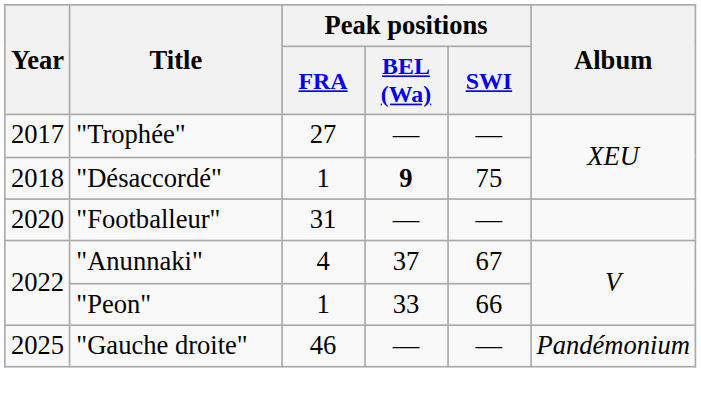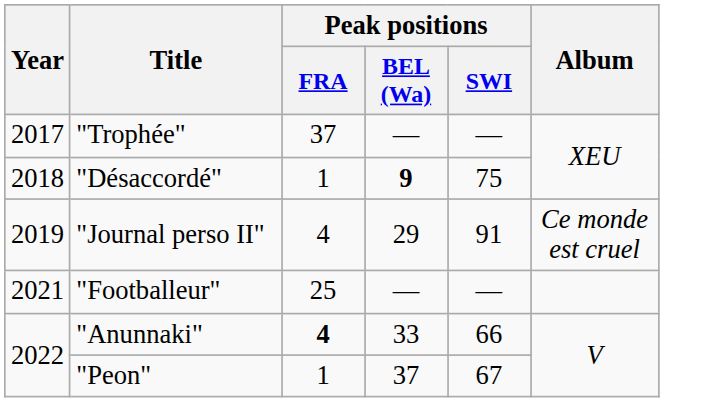 <table class="wikitable">
 <tr>
 <th align="center" rowspan="2" width="10">Year</th>
 <th align="center" rowspan="2" width="120">Title</th>
 <th align="center" colspan="3" width="20">Peak positions</th>
 <th align="center" rowspan="2" width="70">Album</th>
 </tr>
 <tr>
 <th scope="col" style="width:3em;font-size:90%;"><a href='#'>FRA</a><br></th>
 <th scope="col" style="width:3em;font-size:90%;"><a href='#'>BEL <br>(Wa)</a><br></th>
 <th scope="col" style="width:3em;font-size:90%;"><a href='#'>SWI</a><br></th>
 </tr>
 <tr>
 <td style="text-align:center;">2017</td>
 <td>"Trophée"</td>
-<td style="text-align:center;">27</td>
+<td style="text-align:center;">37</td>
 <td style="text-align:center;">—</td>
 <td style="text-align:center;">—</td>
 <td style="text-align:center;" rowspan=2><em>XEU</em></td>
 </tr>
 <tr>
 <td style="text-align:center;">2018</td>
 <td>"Désaccordé"</td>
 <td style="text-align:center;">1</td>
 <td style="text-align:center;"><strong>9</strong></td>
 <td style="text-align:center;">75</td>
 </tr>
 <tr>
-<td style="text-align:center;">2020</td>
+<td style="text-align:center;">2019</td>
+<td>"Journal perso II"</td>
+<td style="text-align:center;">4</td>
+<td style="text-align:center;">29</td>
+<td style="text-align:center;">91</td>
+<td style="text-align:center;"><em>Ce monde est cruel</em></td>
+</tr>
+<tr>
+<td style="text-align:center;">2021</td>
 <td>"Footballeur"</td>
-<td style="text-align:center;">31</td>
+<td style="text-align:center;">25</td>
 <td style="text-align:center;">—</td>
 <td style="text-align:center;">—</td>
 </tr>
 <tr>
 <td style="text-align:center;" rowspan="2">2022</td>
 <td>"Anunnaki"</td>
-<td style="text-align:center;">4</td>
-<td style="text-align:center;">37</td>
-<td style="text-align:center;">67</td>
+<td style="text-align:center;"><strong>4</strong></td>
+<td style="text-align:center;">33</td>
+<td style="text-align:center;">66</td>
 <td style="text-align:center;" rowspan="2"><em>V</em></td>
 </tr>
 <tr>
 <td>"Peon"<br></td>
 <td style="text-align:center;">1</td>
-<td style="text-align:center;">33</td>
-<td style="text-align:center;">66</td>
-</tr>
-<tr>
-<td>2025</td>
-<td>"Gauche droite"</td>
-<td style="text-align:center;">46</td>
-<td style="text-align:center;">—</td>
-<td style="text-align:center;">—</td>
-<td><em>Pandémonium</em></td>
+<td style="text-align:center;">37</td>
+<td style="text-align:center;">67</td>
 </tr>
 </table>
